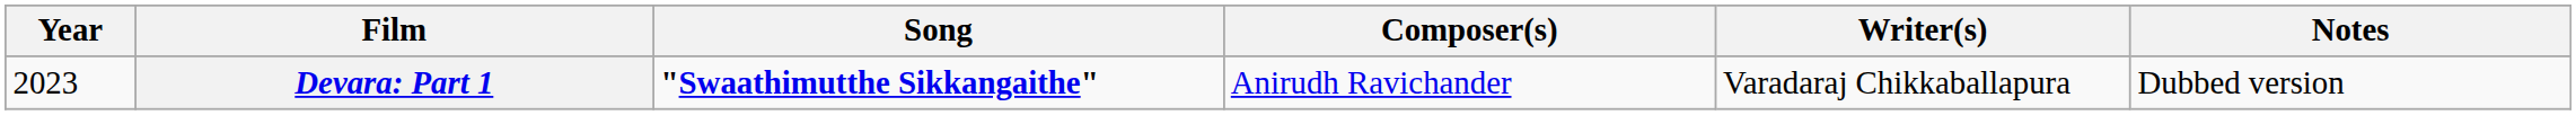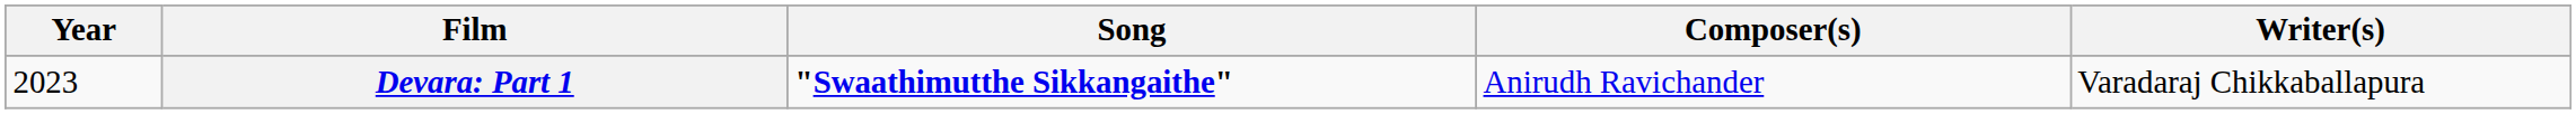 <table class="wikitable plainrowheaders" width="100%" textcolor:#000;">
 <tr>
 <th scope="col" width="5%"><strong>Year</strong></th>
 <th scope="col" width="20%"><strong>Film</strong></th>
 <th scope="col" width=22%><strong>Song</strong></th>
 <th scope="col" width=19%><strong>Composer(s)</strong></th>
 <th scope="col" width=16%><strong>Writer(s)</strong></th>
-<th scope="col" width=17%>Notes</th>
 </tr>
 <tr>
 <td>2023</td>
 <th><em><a href='#'>Devara: Part 1</a></em></th>
 <td><strong>"<a href='#'>Swaathimutthe Sikkangaithe</a>"</strong></td>
 <td><a href='#'>Anirudh Ravichander</a></td>
 <td>Varadaraj Chikkaballapura</td>
-<td>Dubbed version</td>
 </tr>
 </table>
